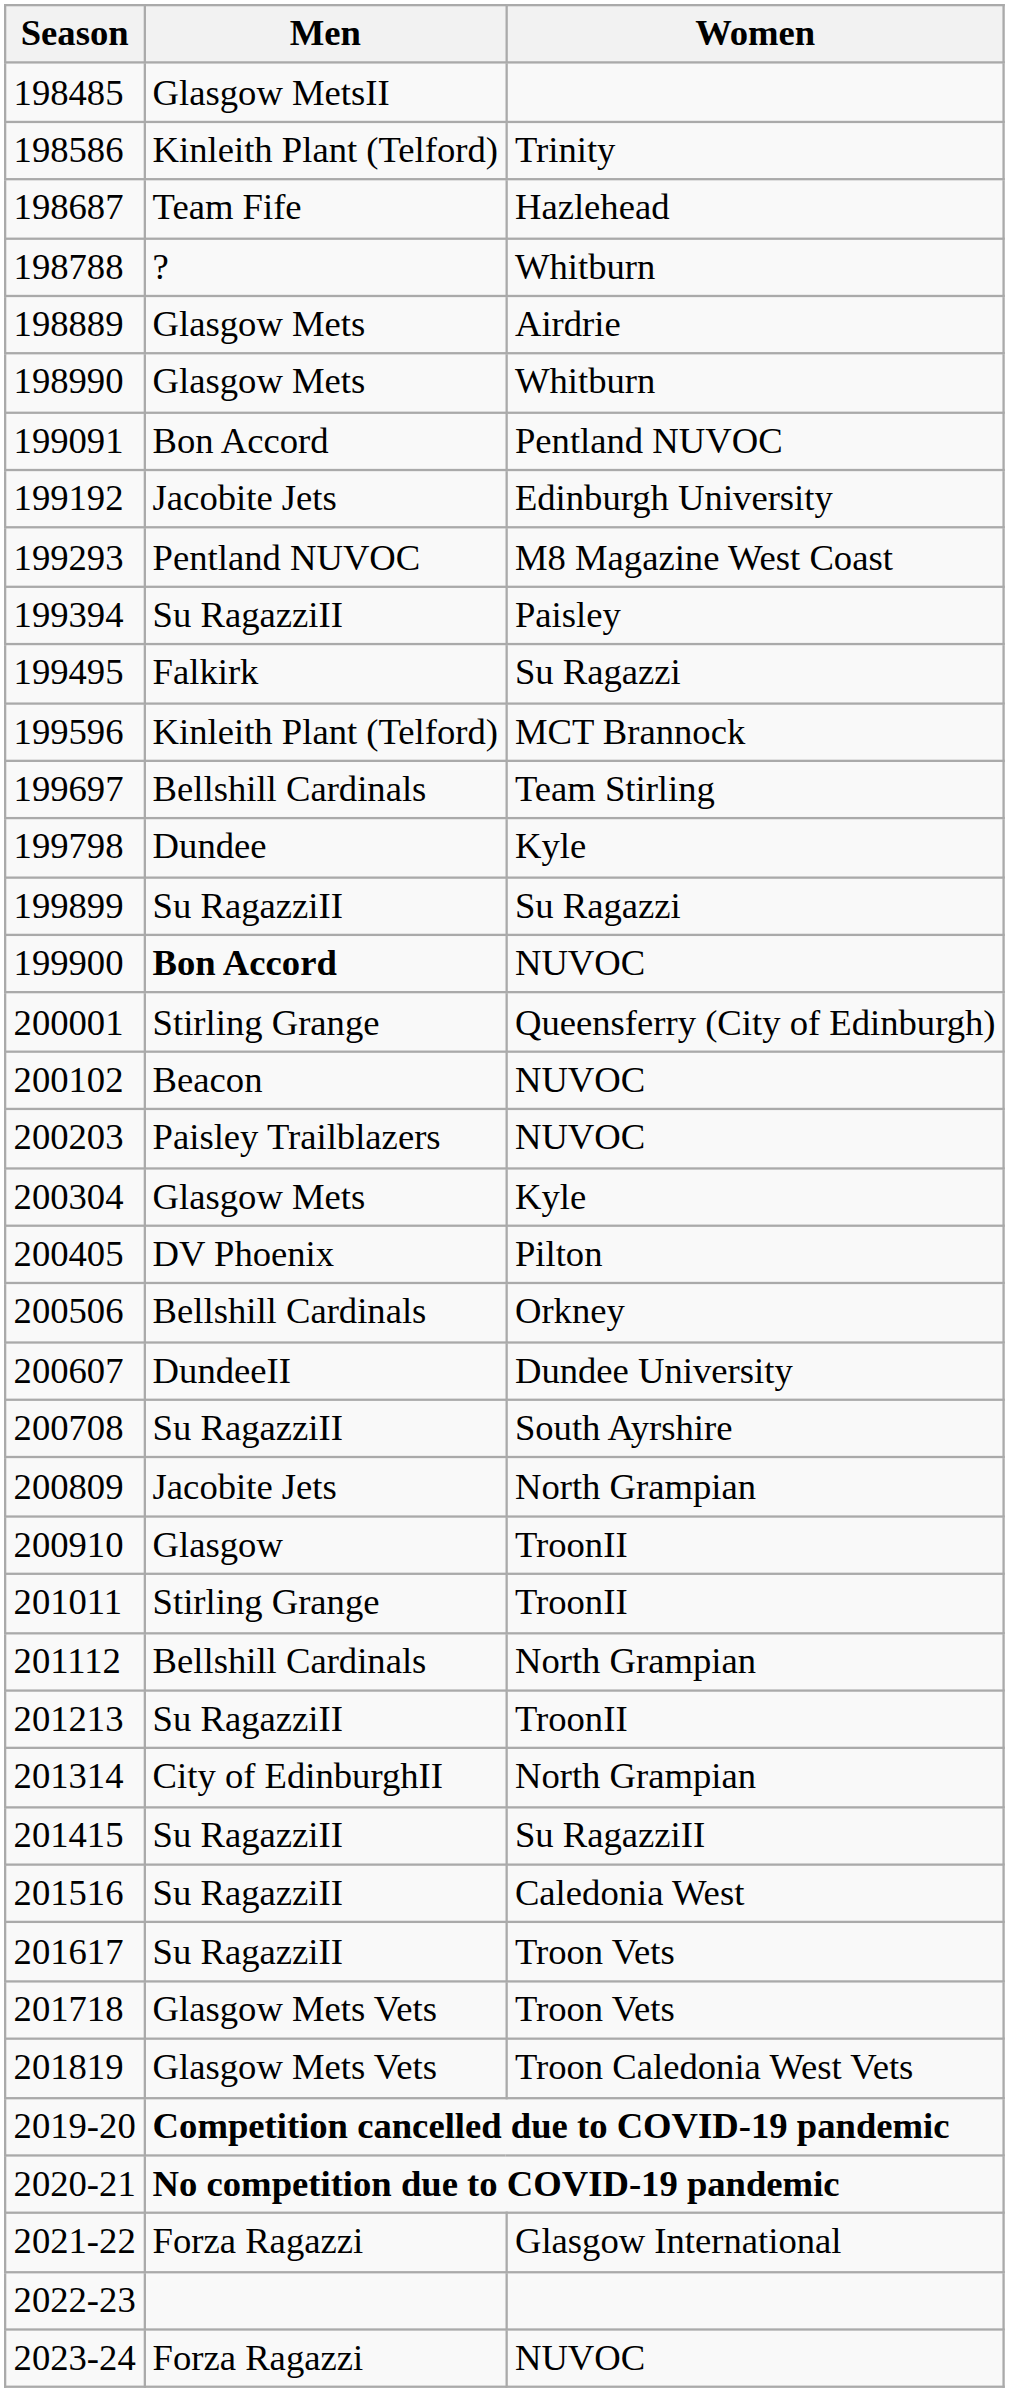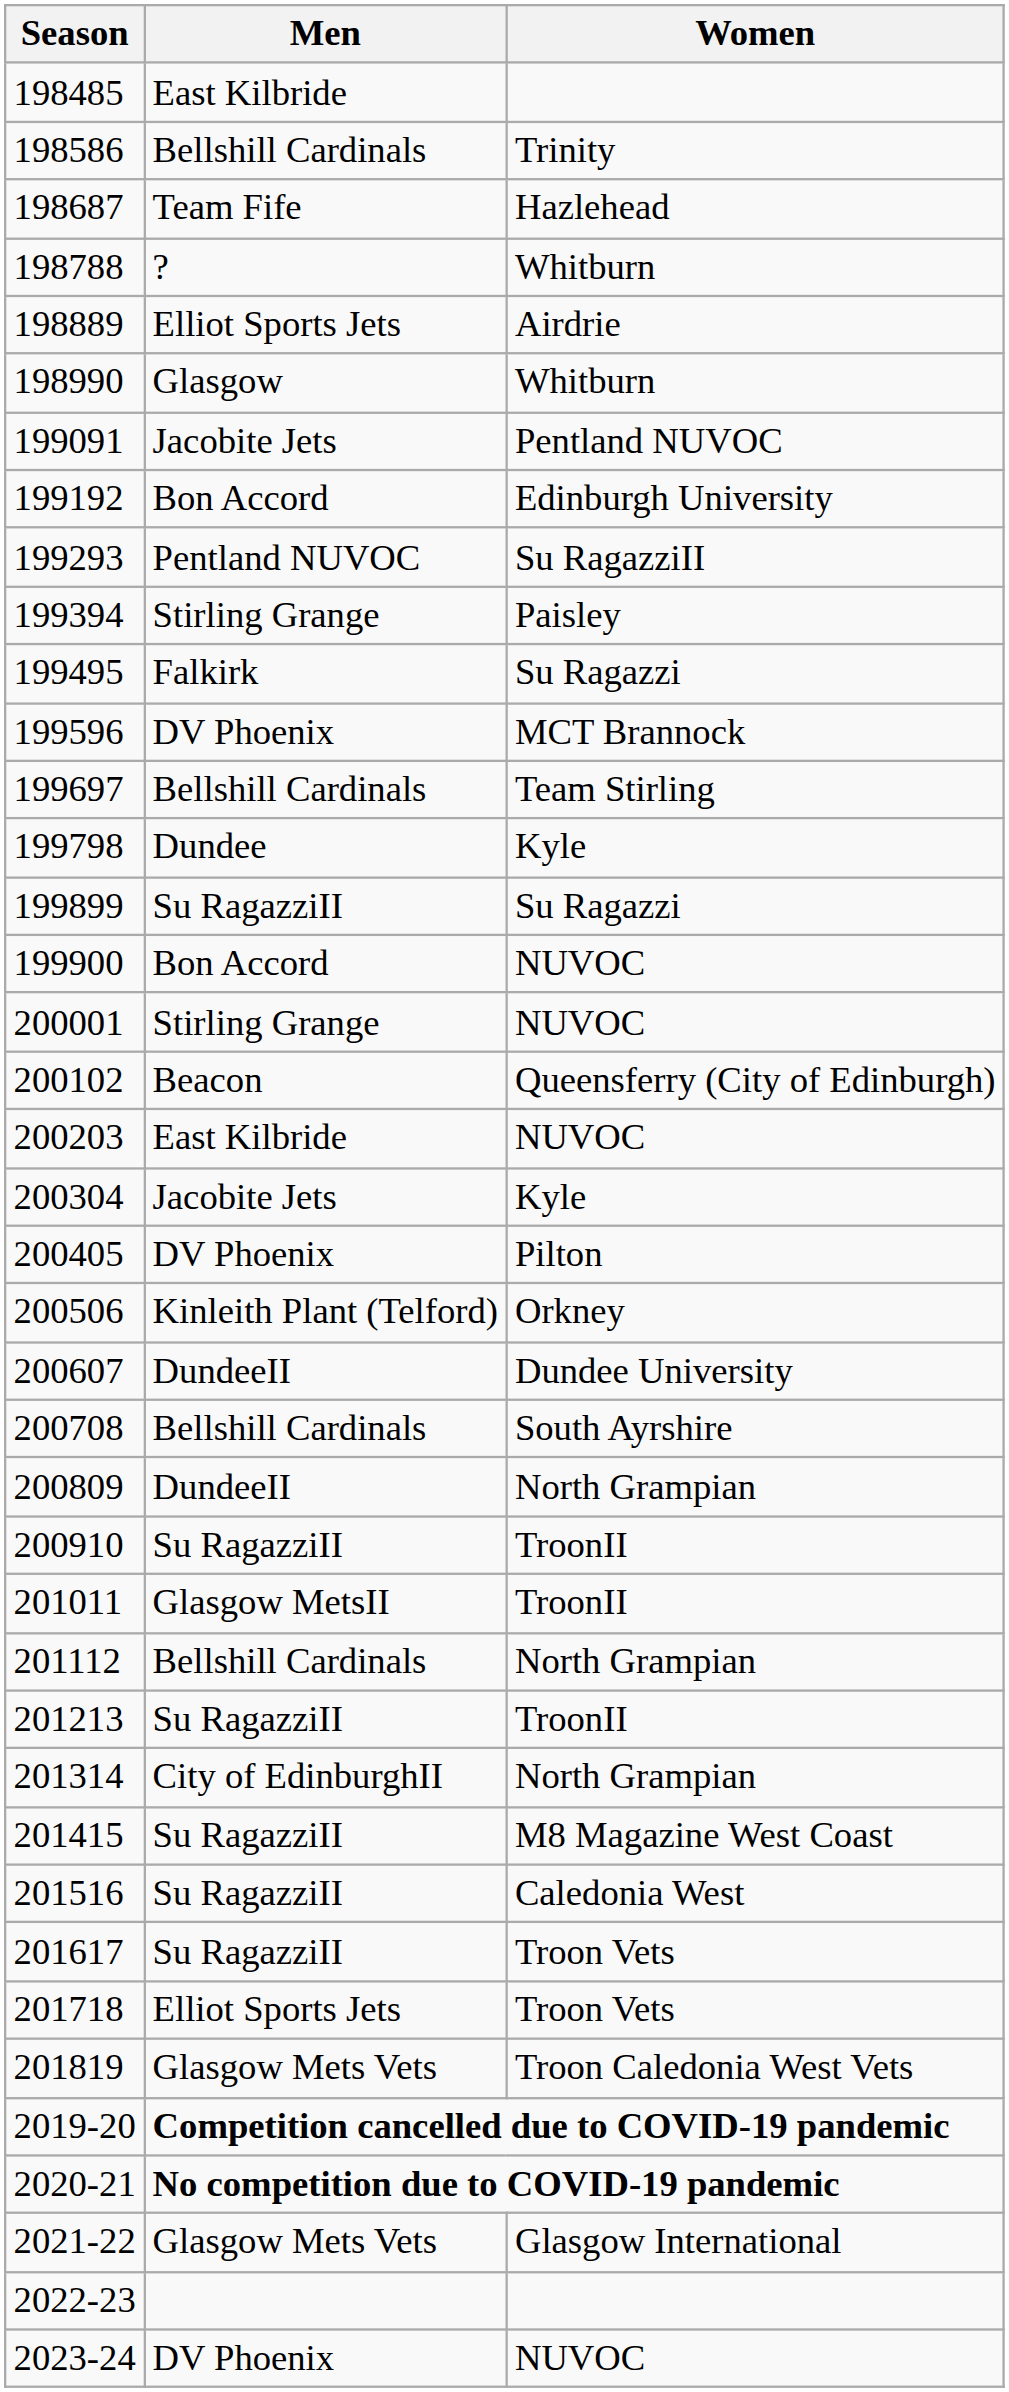 <table class="wikitable sortable mw-collapsible mw-collapsed">
 <tr>
 <th>Season</th>
 <th>Men</th>
 <th>Women</th>
 </tr>
 <tr>
 <td>198485</td>
-<td>Glasgow MetsII</td>
+<td>East Kilbride</td>
 <td></td>
 </tr>
 <tr>
 <td>198586</td>
-<td>Kinleith Plant (Telford)</td>
+<td>Bellshill Cardinals</td>
 <td>Trinity</td>
 </tr>
 <tr>
 <td>198687</td>
 <td>Team Fife</td>
 <td>Hazlehead</td>
 </tr>
 <tr>
 <td>198788</td>
 <td>?</td>
 <td>Whitburn</td>
 </tr>
 <tr>
 <td>198889</td>
-<td>Glasgow Mets</td>
+<td>Elliot Sports Jets</td>
 <td>Airdrie</td>
 </tr>
 <tr>
 <td>198990</td>
-<td>Glasgow Mets</td>
+<td>Glasgow</td>
 <td>Whitburn</td>
 </tr>
 <tr>
 <td>199091</td>
-<td>Bon Accord</td>
+<td>Jacobite Jets</td>
 <td>Pentland NUVOC</td>
 </tr>
 <tr>
 <td>199192</td>
-<td>Jacobite Jets</td>
+<td>Bon Accord</td>
 <td>Edinburgh University</td>
 </tr>
 <tr>
 <td>199293</td>
 <td>Pentland NUVOC</td>
-<td>M8 Magazine West Coast</td>
+<td>Su RagazziII</td>
 </tr>
 <tr>
 <td>199394</td>
-<td>Su RagazziII</td>
+<td>Stirling Grange</td>
 <td>Paisley</td>
 </tr>
 <tr>
 <td>199495</td>
 <td>Falkirk</td>
 <td>Su Ragazzi</td>
 </tr>
 <tr>
 <td>199596</td>
-<td>Kinleith Plant (Telford)</td>
+<td>DV Phoenix</td>
 <td>MCT Brannock</td>
 </tr>
 <tr>
 <td>199697</td>
 <td>Bellshill Cardinals</td>
 <td>Team Stirling</td>
 </tr>
 <tr>
 <td>199798</td>
 <td>Dundee</td>
 <td>Kyle</td>
 </tr>
 <tr>
 <td>199899</td>
 <td>Su RagazziII</td>
 <td>Su Ragazzi</td>
 </tr>
 <tr>
 <td>199900</td>
-<td><strong>Bon Accord</strong></td>
+<td>Bon Accord</td>
 <td>NUVOC</td>
 </tr>
 <tr>
 <td>200001</td>
 <td>Stirling Grange</td>
-<td>Queensferry (City of Edinburgh)</td>
+<td>NUVOC</td>
 </tr>
 <tr>
 <td>200102</td>
 <td>Beacon</td>
-<td>NUVOC</td>
+<td>Queensferry (City of Edinburgh)</td>
 </tr>
 <tr>
 <td>200203</td>
-<td>Paisley Trailblazers</td>
+<td>East Kilbride</td>
 <td>NUVOC</td>
 </tr>
 <tr>
 <td>200304</td>
-<td>Glasgow Mets</td>
+<td>Jacobite Jets</td>
 <td>Kyle</td>
 </tr>
 <tr>
 <td>200405</td>
 <td>DV Phoenix</td>
 <td>Pilton</td>
 </tr>
 <tr>
 <td>200506</td>
-<td>Bellshill Cardinals</td>
+<td>Kinleith Plant (Telford)</td>
 <td>Orkney</td>
 </tr>
 <tr>
 <td>200607</td>
 <td>DundeeII</td>
 <td>Dundee University</td>
 </tr>
 <tr>
 <td>200708</td>
-<td>Su RagazziII</td>
+<td>Bellshill Cardinals</td>
 <td>South Ayrshire</td>
 </tr>
 <tr>
 <td>200809</td>
-<td>Jacobite Jets</td>
+<td>DundeeII</td>
 <td>North Grampian</td>
 </tr>
 <tr>
 <td>200910</td>
-<td>Glasgow</td>
+<td>Su RagazziII</td>
 <td>TroonII</td>
 </tr>
 <tr>
 <td>201011</td>
-<td>Stirling Grange</td>
+<td>Glasgow MetsII</td>
 <td>TroonII</td>
 </tr>
 <tr>
 <td>201112</td>
 <td>Bellshill Cardinals</td>
 <td>North Grampian</td>
 </tr>
 <tr>
 <td>201213</td>
 <td>Su RagazziII</td>
 <td>TroonII</td>
 </tr>
 <tr>
 <td>201314</td>
 <td>City of EdinburghII</td>
 <td>North Grampian</td>
 </tr>
 <tr>
 <td>201415</td>
 <td>Su RagazziII</td>
-<td>Su RagazziII</td>
+<td>M8 Magazine West Coast</td>
 </tr>
 <tr>
 <td>201516</td>
 <td>Su RagazziII</td>
 <td>Caledonia West</td>
 </tr>
 <tr>
 <td>201617</td>
 <td>Su RagazziII</td>
 <td>Troon Vets</td>
 </tr>
 <tr>
 <td>201718</td>
-<td>Glasgow Mets Vets</td>
+<td>Elliot Sports Jets</td>
 <td>Troon Vets</td>
 </tr>
 <tr>
 <td>201819</td>
 <td>Glasgow Mets Vets</td>
 <td>Troon Caledonia West Vets</td>
 </tr>
 <tr>
 <td>2019-20</td>
 <td colspan="2"><strong>Competition cancelled due to COVID-19 pandemic</strong></td>
 </tr>
 <tr>
 <td>2020-21</td>
 <td colspan="2"><strong>No competition due to COVID-19 pandemic</strong></td>
 </tr>
 <tr>
 <td>2021-22</td>
-<td>Forza Ragazzi</td>
+<td>Glasgow Mets Vets</td>
 <td>Glasgow International</td>
 </tr>
 <tr>
 <td>2022-23</td>
 <td></td>
 <td></td>
 </tr>
 <tr>
 <td>2023-24</td>
-<td>Forza Ragazzi</td>
+<td>DV Phoenix</td>
 <td>NUVOC</td>
 </tr>
 </table>
